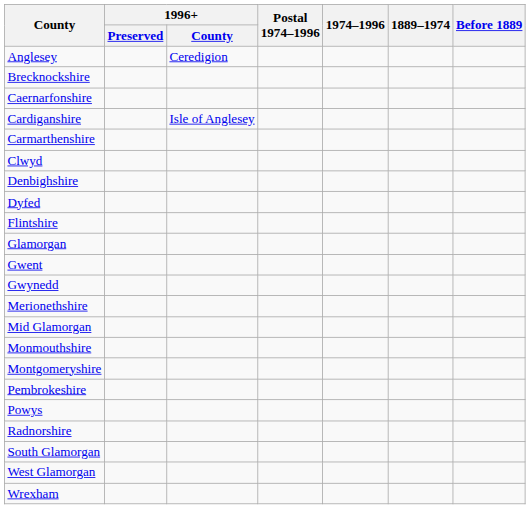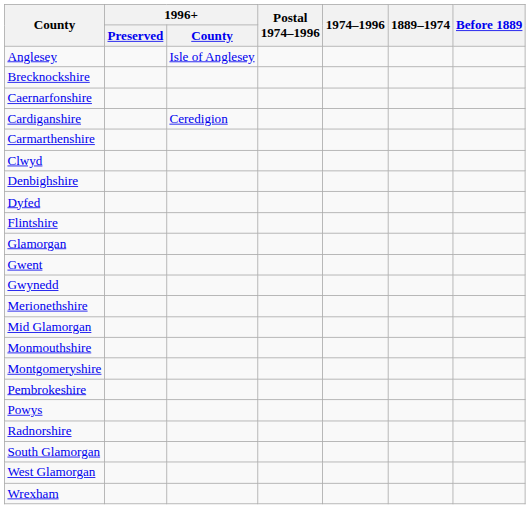 <table class="wikitable sortable">
 <tr>
 <th rowspan="2">County</th>
 <th colspan="2">1996+</th>
 <th rowspan="2">Postal<br>1974–1996</th>
 <th rowspan="2">1974–1996</th>
 <th rowspan="2">1889–1974</th>
 <th rowspan="2"><a href='#'>Before 1889</a></th>
 </tr>
 <tr>
 <th><a href='#'>Preserved</a></th>
 <th><a href='#'>County</a></th>
 </tr>
 <tr>
 <td><a href='#'>Anglesey</a></td>
 <td></td>
-<td> <a href='#'>Ceredigion</a></td>
+<td> <a href='#'>Isle of Anglesey</a></td>
 <td></td>
 <td></td>
 <td></td>
 <td></td>
 </tr>
 <tr>
 <td><a href='#'>Brecknockshire</a></td>
 <td></td>
 <td></td>
 <td></td>
 <td></td>
 <td></td>
 <td></td>
 </tr>
 <tr>
 <td><a href='#'>Caernarfonshire</a></td>
 <td></td>
 <td></td>
 <td></td>
 <td></td>
 <td></td>
 <td></td>
 </tr>
 <tr>
 <td><a href='#'>Cardiganshire</a></td>
 <td></td>
-<td> <a href='#'>Isle of Anglesey</a></td>
+<td> <a href='#'>Ceredigion</a></td>
 <td></td>
 <td></td>
 <td></td>
 <td></td>
 </tr>
 <tr>
 <td><a href='#'>Carmarthenshire</a></td>
 <td></td>
 <td></td>
 <td></td>
 <td></td>
 <td></td>
 <td></td>
 </tr>
 <tr>
 <td><a href='#'>Clwyd</a></td>
 <td></td>
 <td></td>
 <td></td>
 <td></td>
 <td></td>
 <td></td>
 </tr>
 <tr>
 <td><a href='#'>Denbighshire</a></td>
 <td></td>
 <td></td>
 <td></td>
 <td></td>
 <td></td>
 <td></td>
 </tr>
 <tr>
 <td><a href='#'>Dyfed</a></td>
 <td></td>
 <td></td>
 <td></td>
 <td></td>
 <td></td>
 <td></td>
 </tr>
 <tr>
 <td><a href='#'>Flintshire</a></td>
 <td></td>
 <td></td>
 <td></td>
 <td></td>
 <td></td>
 <td></td>
 </tr>
 <tr>
 <td><a href='#'>Glamorgan</a></td>
 <td></td>
 <td></td>
 <td></td>
 <td></td>
 <td></td>
 <td></td>
 </tr>
 <tr>
 <td><a href='#'>Gwent</a></td>
 <td></td>
 <td></td>
 <td></td>
 <td></td>
 <td></td>
 <td></td>
 </tr>
 <tr>
 <td><a href='#'>Gwynedd</a></td>
 <td></td>
 <td></td>
 <td></td>
 <td></td>
 <td></td>
 <td></td>
 </tr>
 <tr>
 <td><a href='#'>Merionethshire</a></td>
 <td></td>
 <td></td>
 <td></td>
 <td></td>
 <td></td>
 <td></td>
 </tr>
 <tr>
 <td><a href='#'>Mid Glamorgan</a></td>
 <td></td>
 <td></td>
 <td></td>
 <td></td>
 <td></td>
 <td></td>
 </tr>
 <tr>
 <td><a href='#'>Monmouthshire</a></td>
 <td></td>
 <td></td>
 <td></td>
 <td></td>
 <td></td>
 <td></td>
 </tr>
 <tr>
 <td><a href='#'>Montgomeryshire</a></td>
 <td></td>
 <td></td>
 <td></td>
 <td></td>
 <td></td>
 <td></td>
 </tr>
 <tr>
 <td><a href='#'>Pembrokeshire</a></td>
 <td></td>
 <td></td>
 <td></td>
 <td></td>
 <td></td>
 <td></td>
 </tr>
 <tr>
 <td><a href='#'>Powys</a></td>
 <td></td>
 <td></td>
 <td></td>
 <td></td>
 <td></td>
 <td></td>
 </tr>
 <tr>
 <td><a href='#'>Radnorshire</a></td>
 <td></td>
 <td></td>
 <td></td>
 <td></td>
 <td></td>
 <td></td>
 </tr>
 <tr>
 <td><a href='#'>South Glamorgan</a></td>
 <td></td>
 <td></td>
 <td></td>
 <td></td>
 <td></td>
 <td></td>
 </tr>
 <tr>
 <td><a href='#'>West Glamorgan</a></td>
 <td></td>
 <td></td>
 <td></td>
 <td></td>
 <td></td>
 <td></td>
 </tr>
 <tr>
 <td><a href='#'>Wrexham</a></td>
 <td></td>
 <td></td>
 <td></td>
 <td></td>
 <td></td>
 <td></td>
 </tr>
 </table>
